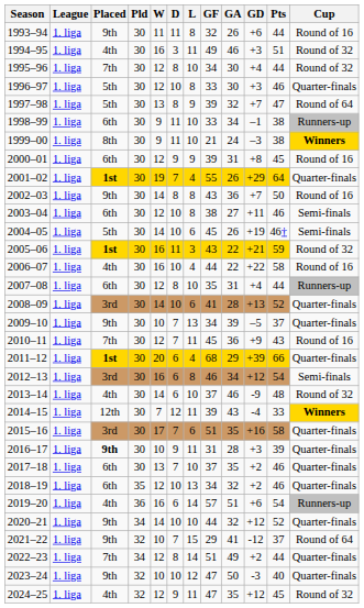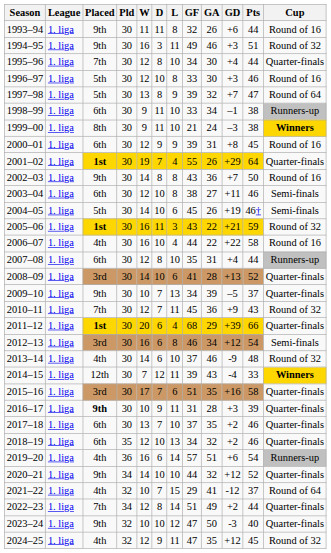 <table class="wikitable sortable">
 <tr>
 <th>Season</th>
 <th>League</th>
 <th>Placed</th>
 <th>Pld</th>
 <th>W</th>
 <th>D</th>
 <th>L</th>
 <th>GF</th>
 <th>GA</th>
 <th>GD</th>
 <th>Pts</th>
 <th>Cup</th>
 </tr>
 <tr>
 <td>1993–94</td>
 <td><a href='#'>1. liga</a></td>
 <td style="text-align:center">9th</td>
 <td style="text-align:center">30</td>
 <td style="text-align:center">11</td>
 <td style="text-align:center">11</td>
 <td style="text-align:center">8</td>
 <td style="text-align:center">32</td>
 <td style="text-align:center">26</td>
 <td style="text-align:center">+6</td>
 <td style="text-align:center">44</td>
 <td style="text-align:center">Round of 16</td>
 </tr>
 <tr>
 <td>1994–95</td>
 <td><a href='#'>1. liga</a></td>
-<td style="text-align:center">4th</td>
+<td style="text-align:center">9th</td>
 <td style="text-align:center">30</td>
 <td style="text-align:center">16</td>
 <td style="text-align:center">3</td>
 <td style="text-align:center">11</td>
 <td style="text-align:center">49</td>
 <td style="text-align:center">46</td>
 <td style="text-align:center">+3</td>
 <td style="text-align:center">51</td>
 <td style="text-align:center">Round of 32</td>
 </tr>
 <tr>
 <td>1995–96</td>
 <td><a href='#'>1. liga</a></td>
 <td style="text-align:center">7th</td>
 <td style="text-align:center">30</td>
 <td style="text-align:center">12</td>
 <td style="text-align:center">8</td>
 <td style="text-align:center">10</td>
 <td style="text-align:center">34</td>
 <td style="text-align:center">30</td>
 <td style="text-align:center">+4</td>
 <td style="text-align:center">44</td>
-<td style="text-align:center">Round of 32</td>
+<td style="text-align:center">Quarter-finals</td>
 </tr>
 <tr>
 <td>1996–97</td>
 <td><a href='#'>1. liga</a></td>
 <td style="text-align:center">5th</td>
 <td style="text-align:center">30</td>
 <td style="text-align:center">12</td>
 <td style="text-align:center">10</td>
 <td style="text-align:center">8</td>
 <td style="text-align:center">33</td>
 <td style="text-align:center">30</td>
 <td style="text-align:center">+3</td>
 <td style="text-align:center">46</td>
-<td style="text-align:center">Quarter-finals</td>
+<td style="text-align:center">Round of 16</td>
 </tr>
 <tr>
 <td>1997–98</td>
 <td><a href='#'>1. liga</a></td>
 <td style="text-align:center">5th</td>
 <td style="text-align:center">30</td>
 <td style="text-align:center">13</td>
 <td style="text-align:center">8</td>
 <td style="text-align:center">9</td>
 <td style="text-align:center">39</td>
 <td style="text-align:center">32</td>
 <td style="text-align:center">+7</td>
 <td style="text-align:center">47</td>
 <td style="text-align:center">Round of 64</td>
 </tr>
 <tr>
 <td>1998–99</td>
 <td><a href='#'>1. liga</a></td>
 <td style="text-align:center">6th</td>
 <td style="text-align:center">30</td>
 <td style="text-align:center">9</td>
 <td style="text-align:center">11</td>
 <td style="text-align:center">10</td>
 <td style="text-align:center">33</td>
 <td style="text-align:center">34</td>
 <td style="text-align:center">–1</td>
 <td style="text-align:center">38</td>
 <td style="text-align:center; background:silver">Runners-up</td>
 </tr>
 <tr>
 <td>1999–00</td>
 <td><a href='#'>1. liga</a></td>
 <td style="text-align:center">8th</td>
 <td style="text-align:center">30</td>
 <td style="text-align:center">9</td>
 <td style="text-align:center">11</td>
 <td style="text-align:center">10</td>
 <td style="text-align:center">21</td>
 <td style="text-align:center">24</td>
 <td style="text-align:center">–3</td>
 <td style="text-align:center">38</td>
 <td style="text-align:center; background:gold;"><strong>Winners</strong></td>
 </tr>
 <tr>
 <td>2000–01</td>
 <td><a href='#'>1. liga</a></td>
 <td style="text-align:center">6th</td>
 <td style="text-align:center">30</td>
 <td style="text-align:center">12</td>
 <td style="text-align:center">9</td>
 <td style="text-align:center">9</td>
 <td style="text-align:center">39</td>
 <td style="text-align:center">31</td>
 <td style="text-align:center">+8</td>
 <td style="text-align:center">45</td>
 <td style="text-align:center">Round of 16</td>
 </tr>
 <tr>
 <td>2001–02</td>
 <td><a href='#'>1. liga</a></td>
 <td style="background:gold; text-align:center"><strong>1st</strong></td>
 <td style="background:gold; text-align:center">30</td>
 <td style="background:gold; text-align:center">19</td>
 <td style="background:gold; text-align:center">7</td>
 <td style="background:gold; text-align:center">4</td>
 <td style="background:gold; text-align:center">55</td>
 <td style="background:gold; text-align:center">26</td>
 <td style="background:gold; text-align:center">+29</td>
 <td style="background:gold; text-align:center">64</td>
 <td style="text-align:center">Quarter-finals</td>
 </tr>
 <tr>
 <td>2002–03</td>
 <td><a href='#'>1. liga</a></td>
 <td style="text-align:center">9th</td>
 <td style="text-align:center">30</td>
 <td style="text-align:center">14</td>
 <td style="text-align:center">8</td>
 <td style="text-align:center">8</td>
 <td style="text-align:center">43</td>
 <td style="text-align:center">36</td>
 <td style="text-align:center">+7</td>
 <td style="text-align:center">50</td>
 <td style="text-align:center">Round of 16</td>
 </tr>
 <tr>
 <td>2003–04</td>
 <td><a href='#'>1. liga</a></td>
 <td style="text-align:center">6th</td>
 <td style="text-align:center">30</td>
 <td style="text-align:center">12</td>
 <td style="text-align:center">10</td>
 <td style="text-align:center">8</td>
 <td style="text-align:center">38</td>
 <td style="text-align:center">27</td>
 <td style="text-align:center">+11</td>
 <td style="text-align:center">46</td>
 <td style="text-align:center">Semi-finals</td>
 </tr>
 <tr>
 <td>2004–05</td>
 <td><a href='#'>1. liga</a></td>
 <td style="text-align:center">5th</td>
 <td style="text-align:center">30</td>
 <td style="text-align:center">14</td>
 <td style="text-align:center">10</td>
 <td style="text-align:center">6</td>
 <td style="text-align:center">45</td>
 <td style="text-align:center">26</td>
 <td style="text-align:center">+19</td>
 <td style="text-align:center">46<a href='#'>†</a></td>
 <td style="text-align:center">Semi-finals</td>
 </tr>
 <tr>
 <td>2005–06</td>
 <td><a href='#'>1. liga</a></td>
 <td style="background:gold; text-align:center"><strong>1st</strong></td>
 <td style="background:gold; text-align:center">30</td>
 <td style="background:gold; text-align:center">16</td>
 <td style="background:gold; text-align:center">11</td>
 <td style="background:gold; text-align:center">3</td>
 <td style="background:gold; text-align:center">43</td>
 <td style="background:gold; text-align:center">22</td>
 <td style="background:gold; text-align:center">+21</td>
 <td style="background:gold; text-align:center">59</td>
 <td style="text-align:center">Round of 32</td>
 </tr>
 <tr>
 <td>2006–07</td>
 <td><a href='#'>1. liga</a></td>
 <td style="text-align:center">4th</td>
 <td style="text-align:center">30</td>
 <td style="text-align:center">16</td>
 <td style="text-align:center">10</td>
 <td style="text-align:center">4</td>
 <td style="text-align:center">44</td>
 <td style="text-align:center">22</td>
 <td style="text-align:center">+22</td>
 <td style="text-align:center">58</td>
 <td style="text-align:center">Round of 16</td>
 </tr>
 <tr>
 <td>2007–08</td>
 <td><a href='#'>1. liga</a></td>
 <td style="text-align:center">6th</td>
 <td style="text-align:center">30</td>
 <td style="text-align:center">12</td>
 <td style="text-align:center">8</td>
 <td style="text-align:center">10</td>
 <td style="text-align:center">35</td>
 <td style="text-align:center">31</td>
 <td style="text-align:center">+4</td>
 <td style="text-align:center">44</td>
 <td style="text-align:center; background:silver">Runners-up</td>
 </tr>
 <tr>
 <td>2008–09</td>
 <td><a href='#'>1. liga</a></td>
 <td style="background:#c96; text-align:center">3rd</td>
 <td style="background:#c96; text-align:center">30</td>
 <td style="background:#c96; text-align:center">14</td>
 <td style="background:#c96; text-align:center">10</td>
 <td style="background:#c96; text-align:center">6</td>
 <td style="background:#c96; text-align:center">41</td>
 <td style="background:#c96; text-align:center">28</td>
 <td style="background:#c96; text-align:center">+13</td>
 <td style="background:#c96; text-align:center">52</td>
 <td style="text-align:center">Quarter-finals</td>
 </tr>
 <tr>
 <td>2009–10</td>
 <td><a href='#'>1. liga</a></td>
 <td style="text-align:center">9th</td>
 <td style="text-align:center">30</td>
 <td style="text-align:center">10</td>
 <td style="text-align:center">7</td>
 <td style="text-align:center">13</td>
 <td style="text-align:center">34</td>
 <td style="text-align:center">39</td>
 <td style="text-align:center">–5</td>
 <td style="text-align:center">37</td>
 <td style="text-align:center">Quarter-finals</td>
 </tr>
 <tr>
 <td>2010–11</td>
 <td><a href='#'>1. liga</a></td>
 <td style="text-align:center">7th</td>
 <td style="text-align:center">30</td>
 <td style="text-align:center">12</td>
 <td style="text-align:center">7</td>
 <td style="text-align:center">11</td>
 <td style="text-align:center">45</td>
 <td style="text-align:center">36</td>
 <td style="text-align:center">+9</td>
 <td style="text-align:center">43</td>
-<td style="text-align:center">Round of 16</td>
+<td style="text-align:center">Round of 32</td>
 </tr>
 <tr>
 <td>2011–12</td>
 <td><a href='#'>1. liga</a></td>
 <td style="background:gold; text-align:center"><strong>1st</strong></td>
 <td style="background:gold; text-align:center">30</td>
 <td style="background:gold; text-align:center">20</td>
 <td style="background:gold; text-align:center">6</td>
 <td style="background:gold; text-align:center">4</td>
 <td style="background:gold; text-align:center">68</td>
 <td style="background:gold; text-align:center">29</td>
 <td style="background:gold; text-align:center">+39</td>
 <td style="background:gold; text-align:center">66</td>
 <td style="text-align:center">Quarter-finals</td>
 </tr>
 <tr>
 <td>2012–13</td>
 <td><a href='#'>1. liga</a></td>
 <td style="background:#c96; text-align:center">3rd</td>
 <td style="background:#c96; text-align:center">30</td>
 <td style="background:#c96; text-align:center">16</td>
 <td style="background:#c96; text-align:center">6</td>
 <td style="background:#c96; text-align:center">8</td>
 <td style="background:#c96; text-align:center">46</td>
 <td style="background:#c96; text-align:center">34</td>
 <td style="background:#c96; text-align:center">+12</td>
 <td style="background:#c96; text-align:center">54</td>
 <td style="text-align:center">Semi-finals</td>
 </tr>
 <tr>
 <td>2013–14</td>
 <td><a href='#'>1. liga</a></td>
 <td style="text-align:center">4th</td>
 <td style="text-align:center">30</td>
 <td style="text-align:center">14</td>
 <td style="text-align:center">6</td>
 <td style="text-align:center">10</td>
 <td style="text-align:center">37</td>
 <td style="text-align:center">46</td>
 <td style="text-align:center">-9</td>
 <td style="text-align:center">48</td>
 <td style="text-align:center">Round of 32</td>
 </tr>
 <tr>
 <td>2014–15</td>
 <td><a href='#'>1. liga</a></td>
 <td style="text-align:center">12th</td>
 <td style="text-align:center">30</td>
 <td style="text-align:center">7</td>
 <td style="text-align:center">12</td>
 <td style="text-align:center">11</td>
 <td style="text-align:center">39</td>
 <td style="text-align:center">43</td>
 <td style="text-align:center">-4</td>
 <td style="text-align:center">33</td>
 <td style="text-align:center; background:gold;"><strong>Winners</strong></td>
 </tr>
 <tr>
 <td>2015–16</td>
 <td><a href='#'>1. liga</a></td>
 <td style="background:#c96; text-align:center">3rd</td>
 <td style="background:#c96; text-align:center">30</td>
 <td style="background:#c96; text-align:center">17</td>
 <td style="background:#c96; text-align:center">7</td>
 <td style="background:#c96; text-align:center">6</td>
 <td style="background:#c96; text-align:center">51</td>
 <td style="background:#c96; text-align:center">35</td>
 <td style="background:#c96; text-align:center">+16</td>
 <td style="background:#c96; text-align:center">58</td>
 <td style="text-align:center">Quarter-finals</td>
 </tr>
 <tr>
 <td>2016–17</td>
 <td><a href='#'>1. liga</a></td>
 <td style="text-align:center"><strong>9th</strong></td>
 <td style="text-align:center">30</td>
 <td style="text-align:center">10</td>
 <td style="text-align:center">9</td>
 <td style="text-align:center">11</td>
 <td style="text-align:center">31</td>
 <td style="text-align:center">28</td>
 <td style="text-align:center">+3</td>
 <td style="text-align:center">39</td>
 <td style="text-align:center">Quarter-finals</td>
 </tr>
 <tr>
 <td>2017–18</td>
 <td><a href='#'>1. liga</a></td>
 <td style="text-align:center">6th</td>
 <td style="text-align:center">30</td>
 <td style="text-align:center">13</td>
 <td style="text-align:center">7</td>
 <td style="text-align:center">10</td>
 <td style="text-align:center">37</td>
 <td style="text-align:center">35</td>
 <td style="text-align:center">+2</td>
 <td style="text-align:center">46</td>
 <td style="text-align:center">Quarter-finals</td>
 </tr>
 <tr>
 <td>2018–19</td>
 <td><a href='#'>1. liga</a></td>
 <td style="text-align:center">6th</td>
 <td style="text-align:center">35</td>
 <td style="text-align:center">12</td>
 <td style="text-align:center">10</td>
 <td style="text-align:center">13</td>
 <td style="text-align:center">34</td>
 <td style="text-align:center">32</td>
 <td style="text-align:center">+2</td>
 <td style="text-align:center">46</td>
 <td style="text-align:center">Quarter-finals</td>
 </tr>
 <tr>
 <td>2019–20</td>
 <td><a href='#'>1. liga</a></td>
 <td style="text-align:center">4th</td>
 <td style="text-align:center">36</td>
 <td style="text-align:center">16</td>
 <td style="text-align:center">6</td>
 <td style="text-align:center">14</td>
 <td style="text-align:center">57</td>
 <td style="text-align:center">51</td>
 <td style="text-align:center">+6</td>
 <td style="text-align:center">54</td>
 <td style="text-align:center; background:silver;">Runners-up</td>
 </tr>
 <tr>
 <td>2020–21</td>
 <td><a href='#'>1. liga</a></td>
 <td style="text-align:center">9th</td>
 <td style="text-align:center">34</td>
 <td style="text-align:center">14</td>
 <td style="text-align:center">10</td>
 <td style="text-align:center">10</td>
 <td style="text-align:center">44</td>
 <td style="text-align:center">32</td>
 <td style="text-align:center">+12</td>
 <td style="text-align:center">52</td>
 <td style="text-align:center">Quarter-finals</td>
 </tr>
 <tr>
 <td>2021–22</td>
 <td><a href='#'>1. liga</a></td>
-<td style="text-align:center">9th</td>
+<td style="text-align:center">4th</td>
 <td style="text-align:center">32</td>
 <td style="text-align:center">10</td>
 <td style="text-align:center">7</td>
 <td style="text-align:center">15</td>
 <td style="text-align:center">29</td>
 <td style="text-align:center">41</td>
 <td style="text-align:center">-12</td>
 <td style="text-align:center">37</td>
 <td style="text-align:center">Round of 64</td>
 </tr>
 <tr>
 <td>2022–23</td>
 <td><a href='#'>1. liga</a></td>
 <td style="text-align:center">7th</td>
 <td style="text-align:center">34</td>
 <td style="text-align:center">12</td>
 <td style="text-align:center">8</td>
 <td style="text-align:center">14</td>
 <td style="text-align:center">51</td>
 <td style="text-align:center">49</td>
 <td style="text-align:center">+2</td>
 <td style="text-align:center">44</td>
 <td style="text-align:center">Quarter-finals</td>
 </tr>
 <tr>
 <td>2023–24</td>
 <td><a href='#'>1. liga</a></td>
 <td style="text-align:center">9th</td>
 <td style="text-align:center">32</td>
 <td style="text-align:center">10</td>
 <td style="text-align:center">10</td>
 <td style="text-align:center">12</td>
 <td style="text-align:center">47</td>
 <td style="text-align:center">50</td>
 <td style="text-align:center">-3</td>
 <td style="text-align:center">40</td>
 <td style="text-align:center">Quarter-finals</td>
 </tr>
 <tr>
 <td>2024–25</td>
 <td><a href='#'>1. liga</a></td>
 <td style="text-align:center">4th</td>
 <td style="text-align:center">32</td>
 <td style="text-align:center">12</td>
 <td style="text-align:center">9</td>
 <td style="text-align:center">11</td>
 <td style="text-align:center">47</td>
 <td style="text-align:center">35</td>
 <td style="text-align:center">+12</td>
 <td style="text-align:center">45</td>
 <td style="text-align:center">Round of 32</td>
 </tr>
 </table>
